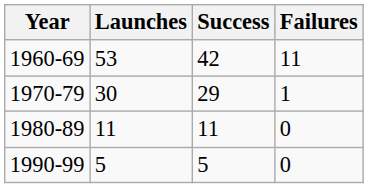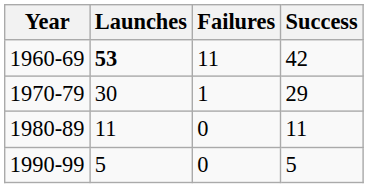 <table class="wikitable">
 <tr>
 <th>Year</th>
 <th>Launches</th>
+<th>Failures</th>
 <th>Success</th>
-<th>Failures</th>
 </tr>
 <tr>
 <td>1960-69</td>
-<td>53</td>
+<td><strong>53</strong></td>
+<td>11</td>
 <td>42</td>
-<td>11</td>
 </tr>
 <tr>
 <td>1970-79</td>
 <td>30</td>
+<td>1</td>
 <td>29</td>
-<td>1</td>
 </tr>
 <tr>
 <td>1980-89</td>
 <td>11</td>
+<td>0</td>
 <td>11</td>
-<td>0</td>
 </tr>
 <tr>
 <td>1990-99</td>
 <td>5</td>
+<td>0</td>
 <td>5</td>
-<td>0</td>
 </tr>
 </table>
